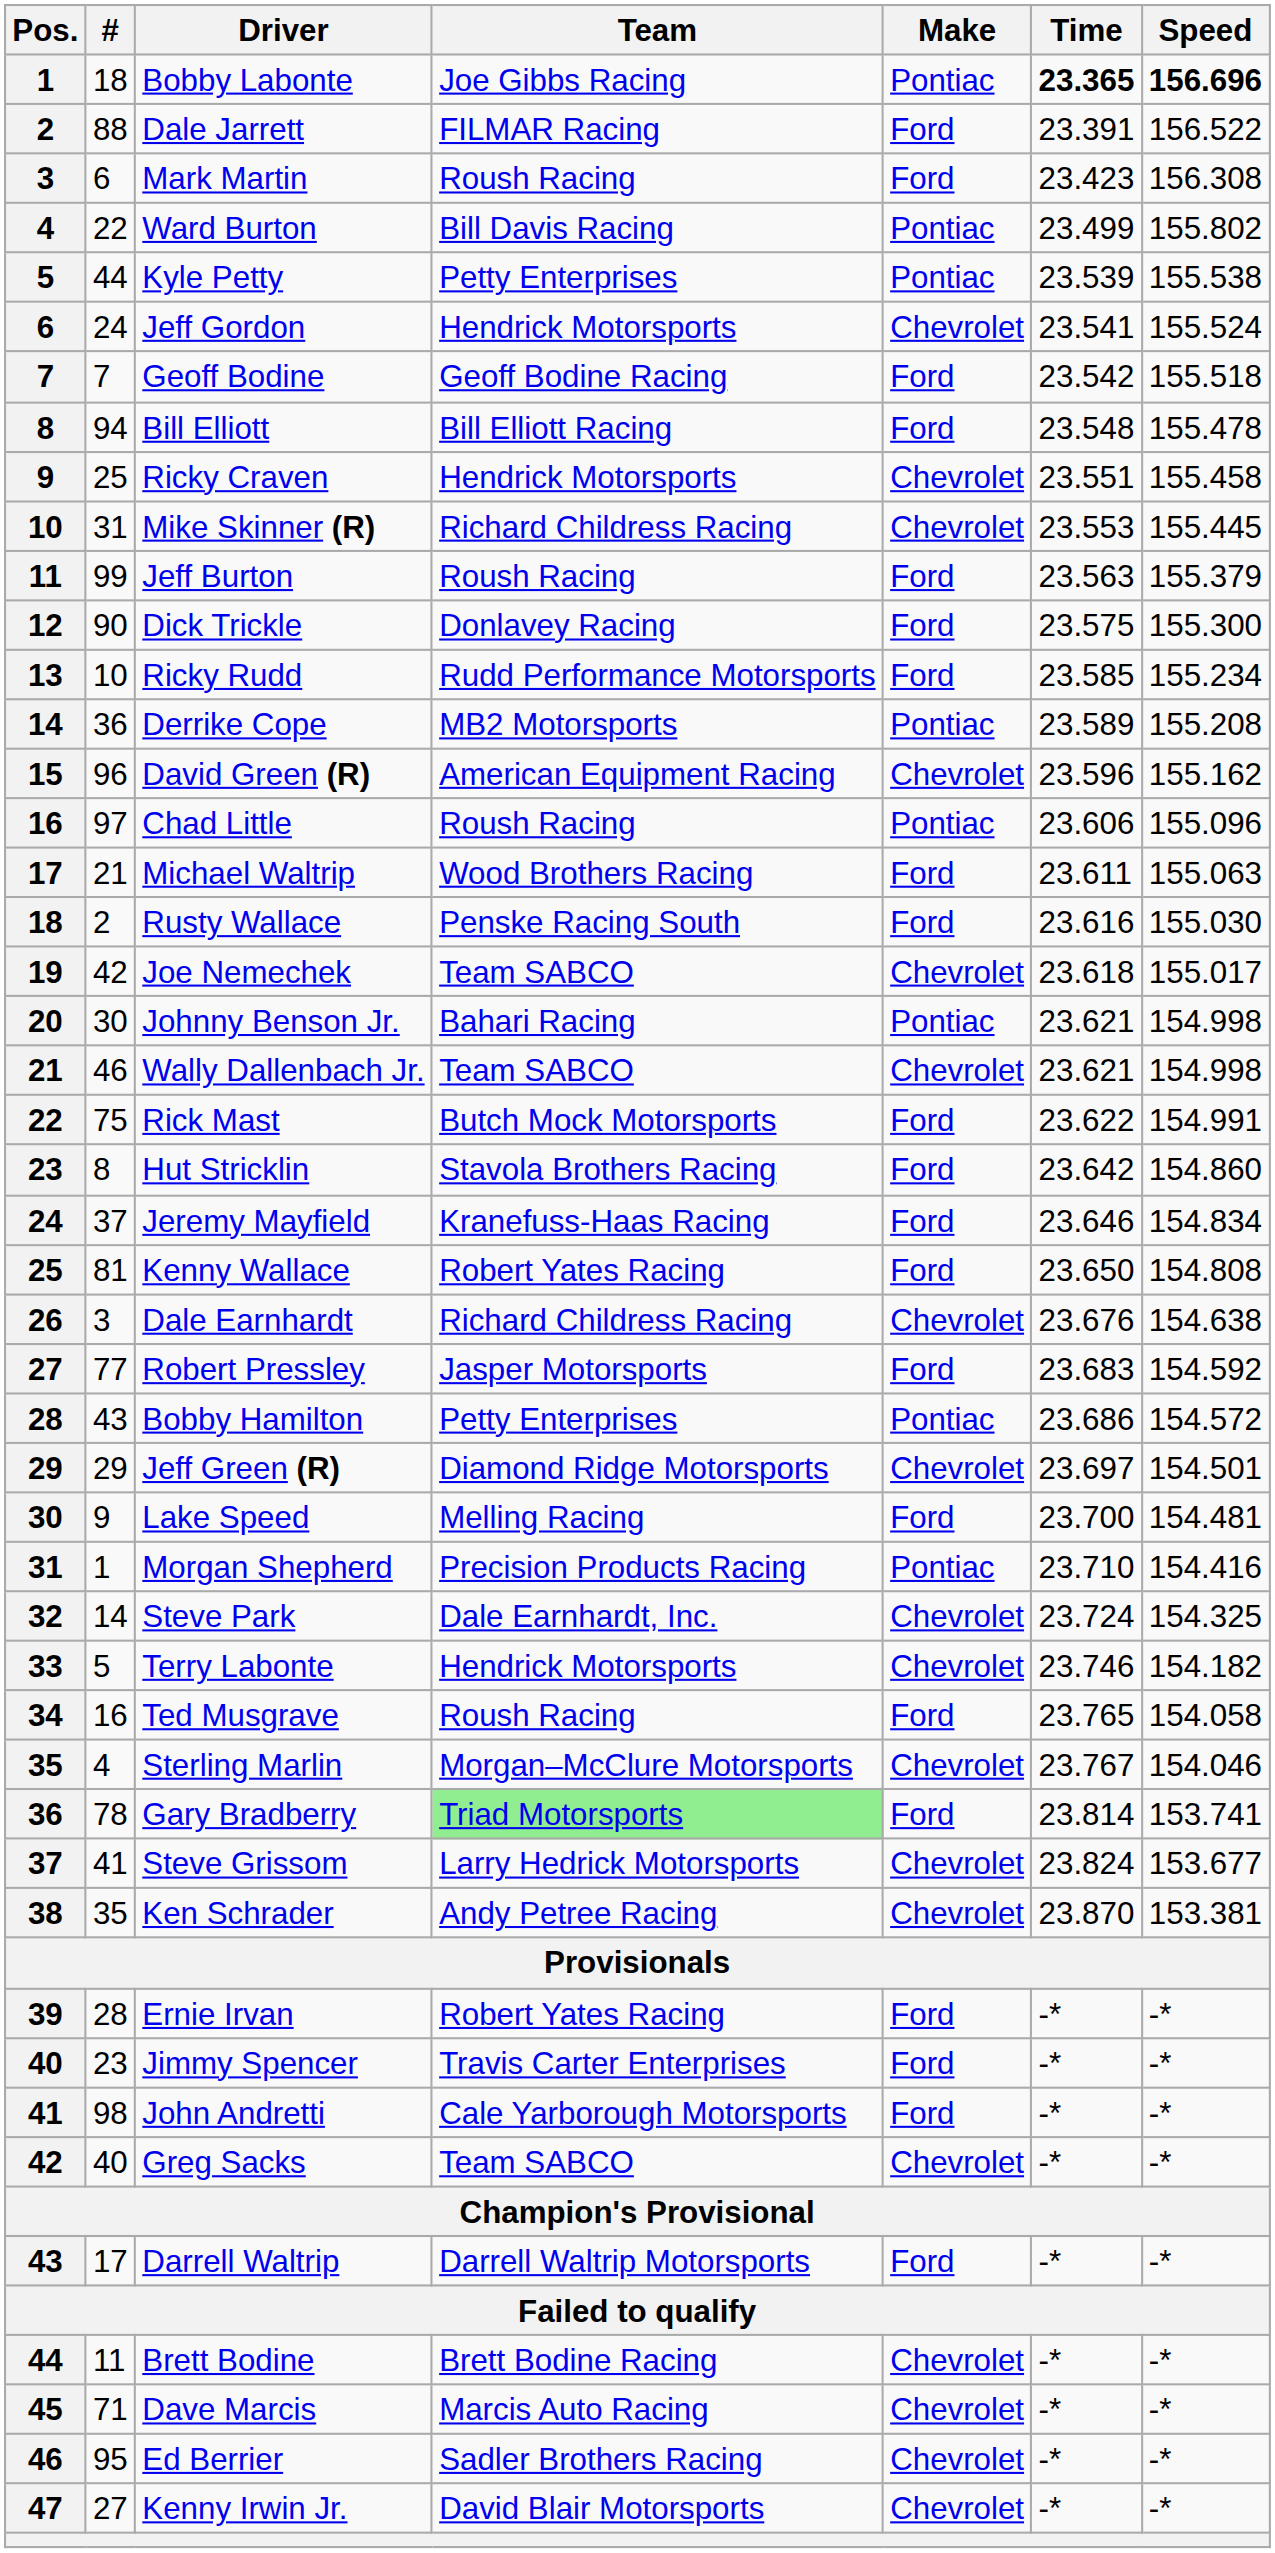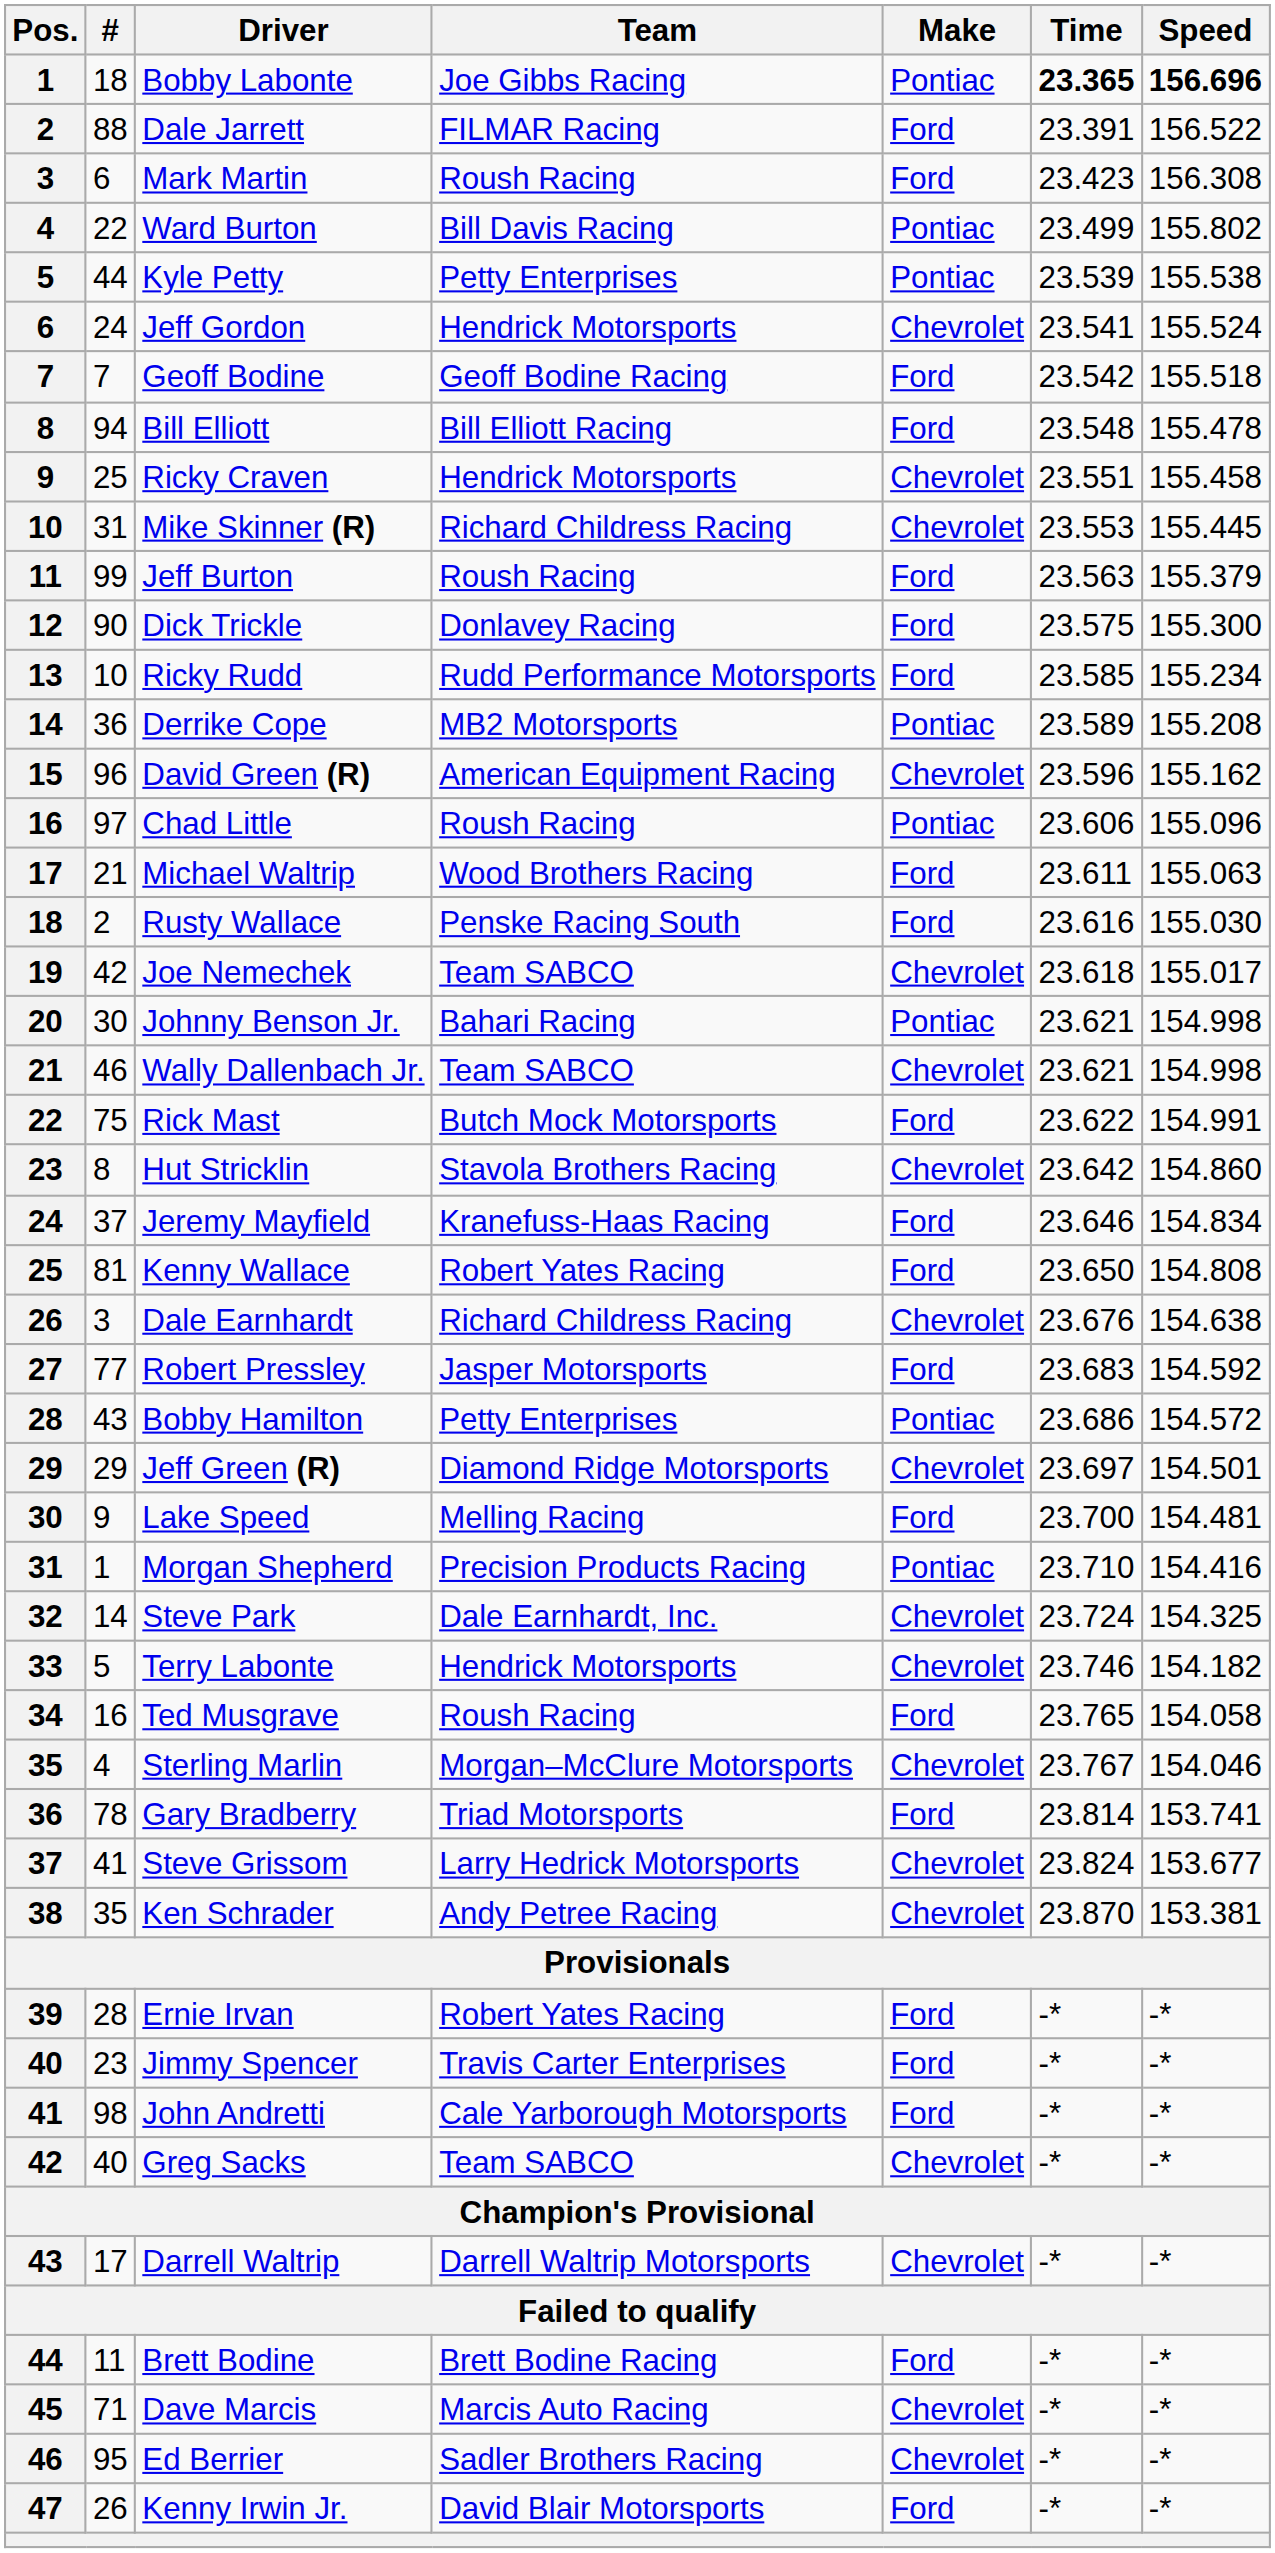 <table class="wikitable" style="font-size:95%">
 <tr>
 <th>Pos.</th>
 <th>#</th>
 <th>Driver</th>
 <th>Team</th>
 <th>Make</th>
 <th>Time</th>
 <th>Speed</th>
 </tr>
 <tr>
 <th>1</th>
 <td>18</td>
 <td><a href='#'>Bobby Labonte</a></td>
 <td><a href='#'>Joe Gibbs Racing</a></td>
 <td><a href='#'>Pontiac</a></td>
 <td><strong>23.365</strong></td>
 <td><strong>156.696</strong></td>
 </tr>
 <tr>
 <th>2</th>
 <td>88</td>
 <td><a href='#'>Dale Jarrett</a></td>
 <td><a href='#'>FILMAR Racing</a></td>
 <td><a href='#'>Ford</a></td>
 <td>23.391</td>
 <td>156.522</td>
 </tr>
 <tr>
 <th>3</th>
 <td>6</td>
 <td><a href='#'>Mark Martin</a></td>
 <td><a href='#'>Roush Racing</a></td>
 <td><a href='#'>Ford</a></td>
 <td>23.423</td>
 <td>156.308</td>
 </tr>
 <tr>
 <th>4</th>
 <td>22</td>
 <td><a href='#'>Ward Burton</a></td>
 <td><a href='#'>Bill Davis Racing</a></td>
 <td><a href='#'>Pontiac</a></td>
 <td>23.499</td>
 <td>155.802</td>
 </tr>
 <tr>
 <th>5</th>
 <td>44</td>
 <td><a href='#'>Kyle Petty</a></td>
 <td><a href='#'>Petty Enterprises</a></td>
 <td><a href='#'>Pontiac</a></td>
 <td>23.539</td>
 <td>155.538</td>
 </tr>
 <tr>
 <th>6</th>
 <td>24</td>
 <td><a href='#'>Jeff Gordon</a></td>
 <td><a href='#'>Hendrick Motorsports</a></td>
 <td><a href='#'>Chevrolet</a></td>
 <td>23.541</td>
 <td>155.524</td>
 </tr>
 <tr>
 <th>7</th>
 <td>7</td>
 <td><a href='#'>Geoff Bodine</a></td>
 <td><a href='#'>Geoff Bodine Racing</a></td>
 <td><a href='#'>Ford</a></td>
 <td>23.542</td>
 <td>155.518</td>
 </tr>
 <tr>
 <th>8</th>
 <td>94</td>
 <td><a href='#'>Bill Elliott</a></td>
 <td><a href='#'>Bill Elliott Racing</a></td>
 <td><a href='#'>Ford</a></td>
 <td>23.548</td>
 <td>155.478</td>
 </tr>
 <tr>
 <th>9</th>
 <td>25</td>
 <td><a href='#'>Ricky Craven</a></td>
 <td><a href='#'>Hendrick Motorsports</a></td>
 <td><a href='#'>Chevrolet</a></td>
 <td>23.551</td>
 <td>155.458</td>
 </tr>
 <tr>
 <th>10</th>
 <td>31</td>
 <td><a href='#'>Mike Skinner</a> <strong>(R)</strong></td>
 <td><a href='#'>Richard Childress Racing</a></td>
 <td><a href='#'>Chevrolet</a></td>
 <td>23.553</td>
 <td>155.445</td>
 </tr>
 <tr>
 <th>11</th>
 <td>99</td>
 <td><a href='#'>Jeff Burton</a></td>
 <td><a href='#'>Roush Racing</a></td>
 <td><a href='#'>Ford</a></td>
 <td>23.563</td>
 <td>155.379</td>
 </tr>
 <tr>
 <th>12</th>
 <td>90</td>
 <td><a href='#'>Dick Trickle</a></td>
 <td><a href='#'>Donlavey Racing</a></td>
 <td><a href='#'>Ford</a></td>
 <td>23.575</td>
 <td>155.300</td>
 </tr>
 <tr>
 <th>13</th>
 <td>10</td>
 <td><a href='#'>Ricky Rudd</a></td>
 <td><a href='#'>Rudd Performance Motorsports</a></td>
 <td><a href='#'>Ford</a></td>
 <td>23.585</td>
 <td>155.234</td>
 </tr>
 <tr>
 <th>14</th>
 <td>36</td>
 <td><a href='#'>Derrike Cope</a></td>
 <td><a href='#'>MB2 Motorsports</a></td>
 <td><a href='#'>Pontiac</a></td>
 <td>23.589</td>
 <td>155.208</td>
 </tr>
 <tr>
 <th>15</th>
 <td>96</td>
 <td><a href='#'>David Green</a> <strong>(R)</strong></td>
 <td><a href='#'>American Equipment Racing</a></td>
 <td><a href='#'>Chevrolet</a></td>
 <td>23.596</td>
 <td>155.162</td>
 </tr>
 <tr>
 <th>16</th>
 <td>97</td>
 <td><a href='#'>Chad Little</a></td>
 <td><a href='#'>Roush Racing</a></td>
 <td><a href='#'>Pontiac</a></td>
 <td>23.606</td>
 <td>155.096</td>
 </tr>
 <tr>
 <th>17</th>
 <td>21</td>
 <td><a href='#'>Michael Waltrip</a></td>
 <td><a href='#'>Wood Brothers Racing</a></td>
 <td><a href='#'>Ford</a></td>
 <td>23.611</td>
 <td>155.063</td>
 </tr>
 <tr>
 <th>18</th>
 <td>2</td>
 <td><a href='#'>Rusty Wallace</a></td>
 <td><a href='#'>Penske Racing South</a></td>
 <td><a href='#'>Ford</a></td>
 <td>23.616</td>
 <td>155.030</td>
 </tr>
 <tr>
 <th>19</th>
 <td>42</td>
 <td><a href='#'>Joe Nemechek</a></td>
 <td><a href='#'>Team SABCO</a></td>
 <td><a href='#'>Chevrolet</a></td>
 <td>23.618</td>
 <td>155.017</td>
 </tr>
 <tr>
 <th>20</th>
 <td>30</td>
 <td><a href='#'>Johnny Benson Jr.</a></td>
 <td><a href='#'>Bahari Racing</a></td>
 <td><a href='#'>Pontiac</a></td>
 <td>23.621</td>
 <td>154.998</td>
 </tr>
 <tr>
 <th>21</th>
 <td>46</td>
 <td><a href='#'>Wally Dallenbach Jr.</a></td>
 <td><a href='#'>Team SABCO</a></td>
 <td><a href='#'>Chevrolet</a></td>
 <td>23.621</td>
 <td>154.998</td>
 </tr>
 <tr>
 <th>22</th>
 <td>75</td>
 <td><a href='#'>Rick Mast</a></td>
 <td><a href='#'>Butch Mock Motorsports</a></td>
 <td><a href='#'>Ford</a></td>
 <td>23.622</td>
 <td>154.991</td>
 </tr>
 <tr>
 <th>23</th>
 <td>8</td>
 <td><a href='#'>Hut Stricklin</a></td>
 <td><a href='#'>Stavola Brothers Racing</a></td>
-<td><a href='#'>Ford</a></td>
+<td><a href='#'>Chevrolet</a></td>
 <td>23.642</td>
 <td>154.860</td>
 </tr>
 <tr>
 <th>24</th>
 <td>37</td>
 <td><a href='#'>Jeremy Mayfield</a></td>
 <td><a href='#'>Kranefuss-Haas Racing</a></td>
 <td><a href='#'>Ford</a></td>
 <td>23.646</td>
 <td>154.834</td>
 </tr>
 <tr>
 <th>25</th>
 <td>81</td>
 <td><a href='#'>Kenny Wallace</a></td>
 <td><a href='#'>Robert Yates Racing</a></td>
 <td><a href='#'>Ford</a></td>
 <td>23.650</td>
 <td>154.808</td>
 </tr>
 <tr>
 <th>26</th>
 <td>3</td>
 <td><a href='#'>Dale Earnhardt</a></td>
 <td><a href='#'>Richard Childress Racing</a></td>
 <td><a href='#'>Chevrolet</a></td>
 <td>23.676</td>
 <td>154.638</td>
 </tr>
 <tr>
 <th>27</th>
 <td>77</td>
 <td><a href='#'>Robert Pressley</a></td>
 <td><a href='#'>Jasper Motorsports</a></td>
 <td><a href='#'>Ford</a></td>
 <td>23.683</td>
 <td>154.592</td>
 </tr>
 <tr>
 <th>28</th>
 <td>43</td>
 <td><a href='#'>Bobby Hamilton</a></td>
 <td><a href='#'>Petty Enterprises</a></td>
 <td><a href='#'>Pontiac</a></td>
 <td>23.686</td>
 <td>154.572</td>
 </tr>
 <tr>
 <th>29</th>
 <td>29</td>
 <td><a href='#'>Jeff Green</a> <strong>(R)</strong></td>
 <td><a href='#'>Diamond Ridge Motorsports</a></td>
 <td><a href='#'>Chevrolet</a></td>
 <td>23.697</td>
 <td>154.501</td>
 </tr>
 <tr>
 <th>30</th>
 <td>9</td>
 <td><a href='#'>Lake Speed</a></td>
 <td><a href='#'>Melling Racing</a></td>
 <td><a href='#'>Ford</a></td>
 <td>23.700</td>
 <td>154.481</td>
 </tr>
 <tr>
 <th>31</th>
 <td>1</td>
 <td><a href='#'>Morgan Shepherd</a></td>
 <td><a href='#'>Precision Products Racing</a></td>
 <td><a href='#'>Pontiac</a></td>
 <td>23.710</td>
 <td>154.416</td>
 </tr>
 <tr>
 <th>32</th>
 <td>14</td>
 <td><a href='#'>Steve Park</a></td>
 <td><a href='#'>Dale Earnhardt, Inc.</a></td>
 <td><a href='#'>Chevrolet</a></td>
 <td>23.724</td>
 <td>154.325</td>
 </tr>
 <tr>
 <th>33</th>
 <td>5</td>
 <td><a href='#'>Terry Labonte</a></td>
 <td><a href='#'>Hendrick Motorsports</a></td>
 <td><a href='#'>Chevrolet</a></td>
 <td>23.746</td>
 <td>154.182</td>
 </tr>
 <tr>
 <th>34</th>
 <td>16</td>
 <td><a href='#'>Ted Musgrave</a></td>
 <td><a href='#'>Roush Racing</a></td>
 <td><a href='#'>Ford</a></td>
 <td>23.765</td>
 <td>154.058</td>
 </tr>
 <tr>
 <th>35</th>
 <td>4</td>
 <td><a href='#'>Sterling Marlin</a></td>
 <td><a href='#'>Morgan–McClure Motorsports</a></td>
 <td><a href='#'>Chevrolet</a></td>
 <td>23.767</td>
 <td>154.046</td>
 </tr>
 <tr>
 <th>36</th>
 <td>78</td>
 <td><a href='#'>Gary Bradberry</a></td>
-<td style="background: lightgreen;"><a href='#'>Triad Motorsports</a></td>
+<td><a href='#'>Triad Motorsports</a></td>
 <td><a href='#'>Ford</a></td>
 <td>23.814</td>
 <td>153.741</td>
 </tr>
 <tr>
 <th>37</th>
 <td>41</td>
 <td><a href='#'>Steve Grissom</a></td>
 <td><a href='#'>Larry Hedrick Motorsports</a></td>
 <td><a href='#'>Chevrolet</a></td>
 <td>23.824</td>
 <td>153.677</td>
 </tr>
 <tr>
 <th>38</th>
 <td>35</td>
 <td><a href='#'>Ken Schrader</a></td>
 <td><a href='#'>Andy Petree Racing</a></td>
 <td><a href='#'>Chevrolet</a></td>
 <td>23.870</td>
 <td>153.381</td>
 </tr>
 <tr>
 <th colspan="7">Provisionals</th>
 </tr>
 <tr>
 <th>39</th>
 <td>28</td>
 <td><a href='#'>Ernie Irvan</a></td>
 <td><a href='#'>Robert Yates Racing</a></td>
 <td><a href='#'>Ford</a></td>
 <td>-*</td>
 <td>-*</td>
 </tr>
 <tr>
 <th>40</th>
 <td>23</td>
 <td><a href='#'>Jimmy Spencer</a></td>
 <td><a href='#'>Travis Carter Enterprises</a></td>
 <td><a href='#'>Ford</a></td>
 <td>-*</td>
 <td>-*</td>
 </tr>
 <tr>
 <th>41</th>
 <td>98</td>
 <td><a href='#'>John Andretti</a></td>
 <td><a href='#'>Cale Yarborough Motorsports</a></td>
 <td><a href='#'>Ford</a></td>
 <td>-*</td>
 <td>-*</td>
 </tr>
 <tr>
 <th>42</th>
 <td>40</td>
 <td><a href='#'>Greg Sacks</a></td>
 <td><a href='#'>Team SABCO</a></td>
 <td><a href='#'>Chevrolet</a></td>
 <td>-*</td>
 <td>-*</td>
 </tr>
 <tr>
 <th colspan="7">Champion's Provisional</th>
 </tr>
 <tr>
 <th>43</th>
 <td>17</td>
 <td><a href='#'>Darrell Waltrip</a></td>
 <td><a href='#'>Darrell Waltrip Motorsports</a></td>
-<td><a href='#'>Ford</a></td>
+<td><a href='#'>Chevrolet</a></td>
 <td>-*</td>
 <td>-*</td>
 </tr>
 <tr>
 <th colspan="7">Failed to qualify</th>
 </tr>
 <tr>
 <th>44</th>
 <td>11</td>
 <td><a href='#'>Brett Bodine</a></td>
 <td><a href='#'>Brett Bodine Racing</a></td>
-<td><a href='#'>Chevrolet</a></td>
+<td><a href='#'>Ford</a></td>
 <td>-*</td>
 <td>-*</td>
 </tr>
 <tr>
 <th>45</th>
 <td>71</td>
 <td><a href='#'>Dave Marcis</a></td>
 <td><a href='#'>Marcis Auto Racing</a></td>
 <td><a href='#'>Chevrolet</a></td>
 <td>-*</td>
 <td>-*</td>
 </tr>
 <tr>
 <th>46</th>
 <td>95</td>
 <td><a href='#'>Ed Berrier</a></td>
 <td><a href='#'>Sadler Brothers Racing</a></td>
 <td><a href='#'>Chevrolet</a></td>
 <td>-*</td>
 <td>-*</td>
 </tr>
 <tr>
 <th>47</th>
-<td>27</td>
+<td>26</td>
 <td><a href='#'>Kenny Irwin Jr.</a></td>
 <td><a href='#'>David Blair Motorsports</a></td>
-<td><a href='#'>Chevrolet</a></td>
+<td><a href='#'>Ford</a></td>
 <td>-*</td>
 <td>-*</td>
 </tr>
 <tr>
 <th colspan="7"></th>
 </tr>
 </table>
